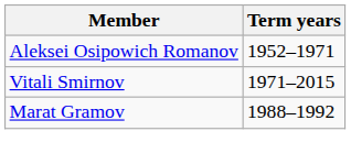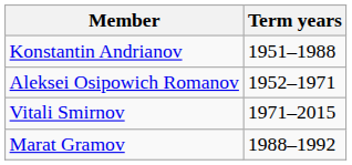 <table class=wikitable>
 <tr>
 <th>Member</th>
 <th>Term years</th>
+</tr>
+<tr>
+<td><a href='#'>Konstantin Andrianov</a></td>
+<td>1951–1988</td>
 </tr>
 <tr>
 <td><a href='#'>Aleksei Osipowich Romanov</a></td>
 <td>1952–1971</td>
 </tr>
 <tr>
 <td><a href='#'>Vitali Smirnov</a></td>
 <td>1971–2015</td>
 </tr>
 <tr>
 <td><a href='#'>Marat Gramov</a></td>
 <td>1988–1992</td>
 </tr>
 </table>
